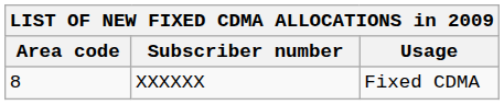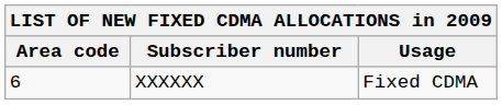 <table class="wikitable">
 <tr>
 <th colspan="3">LIST OF NEW FIXED CDMA ALLOCATIONS in 2009</th>
 </tr>
 <tr>
 <th>Area code</th>
 <th>Subscriber number</th>
 <th>Usage</th>
 </tr>
 <tr>
-<td>8</td>
+<td>6</td>
 <td>XXXXXX</td>
 <td>Fixed CDMA</td>
 </tr>
 </table>
